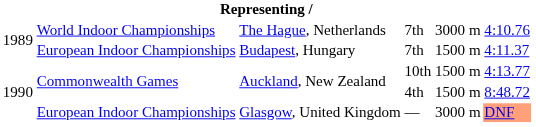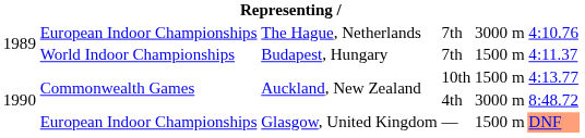 <table>
 <tr>
 <th colspan=6>Representing  / </th>
 </tr>
 <tr>
 <td rowspan=2>1989</td>
-<td><a href='#'>World Indoor Championships</a></td>
+<td><a href='#'>European Indoor Championships</a></td>
 <td><a href='#'>The Hague</a>, Netherlands</td>
 <td>7th</td>
 <td>3000 m</td>
 <td><a href='#'>4:10.76</a></td>
 </tr>
 <tr>
-<td><a href='#'>European Indoor Championships</a></td>
+<td><a href='#'>World Indoor Championships</a></td>
 <td><a href='#'>Budapest</a>, Hungary</td>
 <td>7th</td>
 <td>1500 m</td>
 <td><a href='#'>4:11.37</a></td>
 </tr>
 <tr>
 <td rowspan=3>1990</td>
 <td rowspan=2><a href='#'>Commonwealth Games</a></td>
 <td rowspan=2><a href='#'>Auckland</a>, New Zealand</td>
 <td>10th</td>
 <td>1500 m</td>
 <td><a href='#'>4:13.77</a></td>
 </tr>
 <tr>
 <td>4th</td>
-<td>1500 m</td>
+<td>3000 m</td>
 <td><a href='#'>8:48.72</a></td>
 </tr>
 <tr>
 <td><a href='#'>European Indoor Championships</a></td>
 <td><a href='#'>Glasgow</a>, United Kingdom</td>
 <td>—</td>
-<td>3000 m</td>
+<td>1500 m</td>
 <td style="background: lightsalmon;"><a href='#'>DNF</a></td>
 </tr>
 </table>
